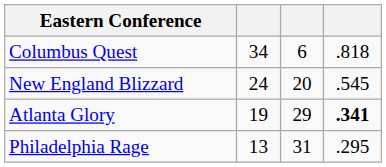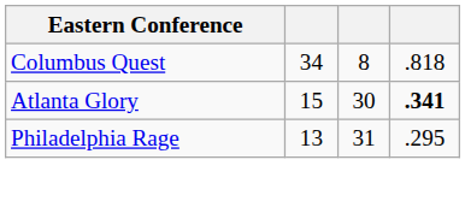 <table class="wikitable" width="300px" style="font-size:95%;text-align:center;">
 <tr>
 <th width="40%">Eastern Conference</th>
 <th width="7.5%"></th>
 <th width="7.5%"></th>
 <th width="7.5%"></th>
 </tr>
 <tr>
 <td align="left"><a href='#'>Columbus Quest</a></td>
 <td>34</td>
-<td>6</td>
+<td>8</td>
 <td>.818</td>
 </tr>
 <tr>
-<td align="left"><a href='#'>New England Blizzard</a></td>
-<td>24</td>
-<td>20</td>
-<td>.545</td>
-</tr>
-<tr>
 <td align="left"><a href='#'>Atlanta Glory</a></td>
-<td>19</td>
-<td>29</td>
+<td>15</td>
+<td>30</td>
 <td><strong>.341</strong></td>
 </tr>
 <tr>
 <td align="left"><a href='#'>Philadelphia Rage</a></td>
 <td>13</td>
 <td>31</td>
 <td>.295</td>
 </tr>
 </table>
